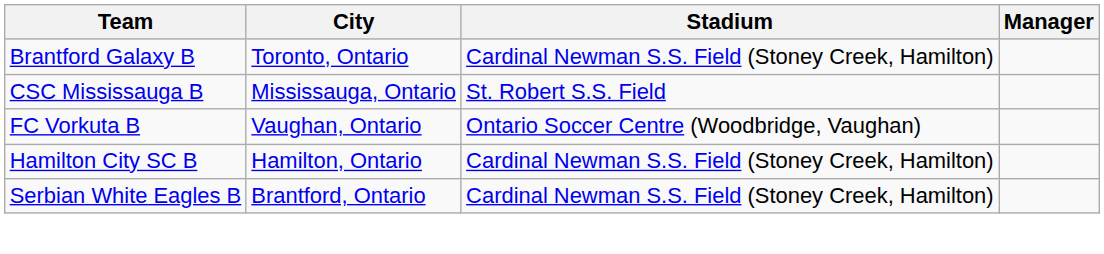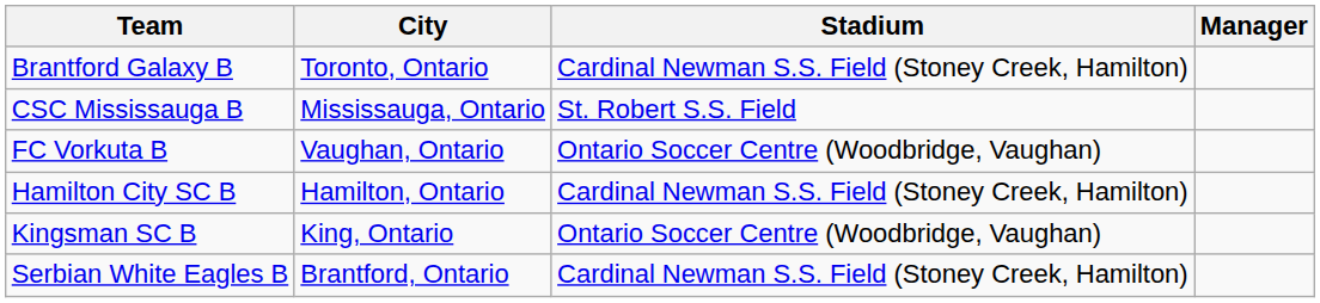 <table class="wikitable sortable">
 <tr>
 <th>Team</th>
 <th>City</th>
 <th>Stadium</th>
 <th>Manager</th>
 </tr>
 <tr>
 <td><a href='#'>Brantford Galaxy B</a></td>
 <td><a href='#'>Toronto, Ontario</a></td>
 <td><a href='#'>Cardinal Newman S.S. Field</a> (Stoney Creek, Hamilton)</td>
 <td></td>
 </tr>
 <tr>
 <td><a href='#'>CSC Mississauga B</a></td>
 <td><a href='#'>Mississauga, Ontario</a></td>
 <td><a href='#'>St. Robert S.S. Field</a></td>
 <td></td>
 </tr>
 <tr>
 <td><a href='#'>FC Vorkuta B</a></td>
 <td><a href='#'>Vaughan, Ontario</a></td>
 <td><a href='#'>Ontario Soccer Centre</a> (Woodbridge, Vaughan)</td>
 <td></td>
 </tr>
 <tr>
 <td><a href='#'>Hamilton City SC B</a></td>
 <td><a href='#'>Hamilton, Ontario</a></td>
 <td><a href='#'>Cardinal Newman S.S. Field</a> (Stoney Creek, Hamilton)</td>
 <td></td>
 </tr>
 <tr>
+<td><a href='#'>Kingsman SC B</a></td>
+<td><a href='#'>King, Ontario</a></td>
+<td><a href='#'>Ontario Soccer Centre</a> (Woodbridge, Vaughan)</td>
+<td></td>
+</tr>
+<tr>
 <td><a href='#'>Serbian White Eagles B</a></td>
 <td><a href='#'>Brantford, Ontario</a></td>
 <td><a href='#'>Cardinal Newman S.S. Field</a> (Stoney Creek, Hamilton)</td>
 <td></td>
 </tr>
 </table>
